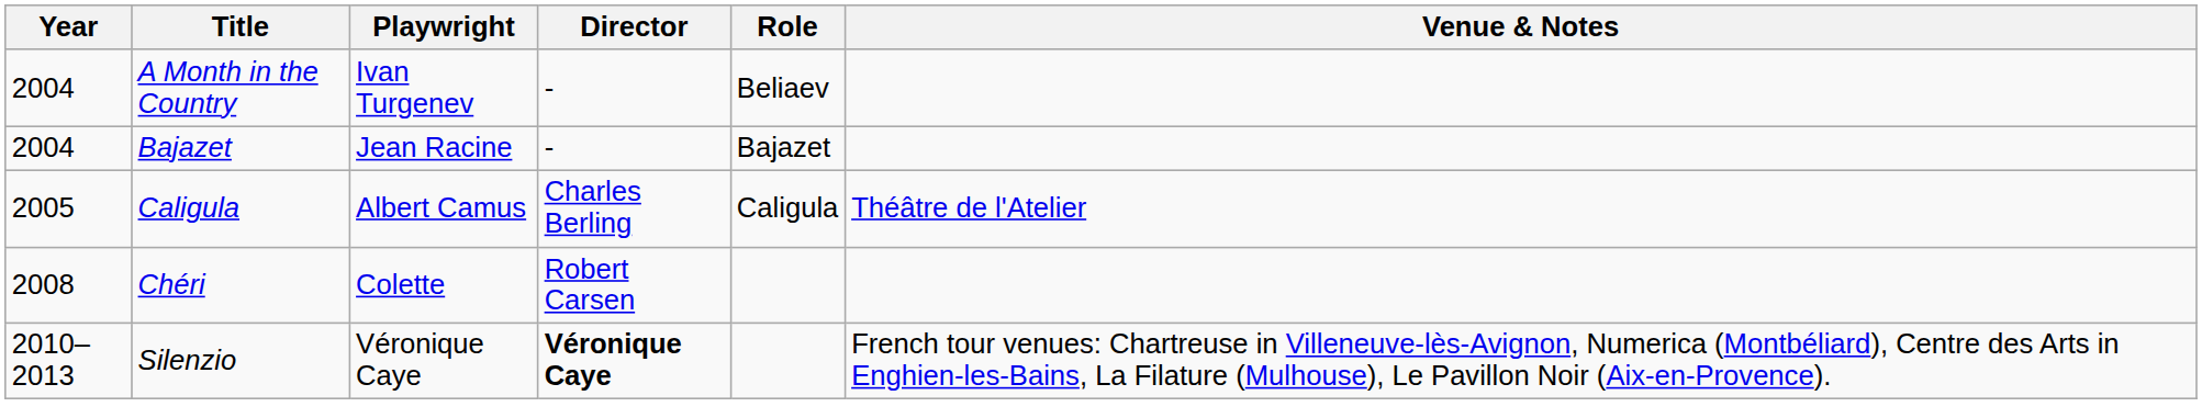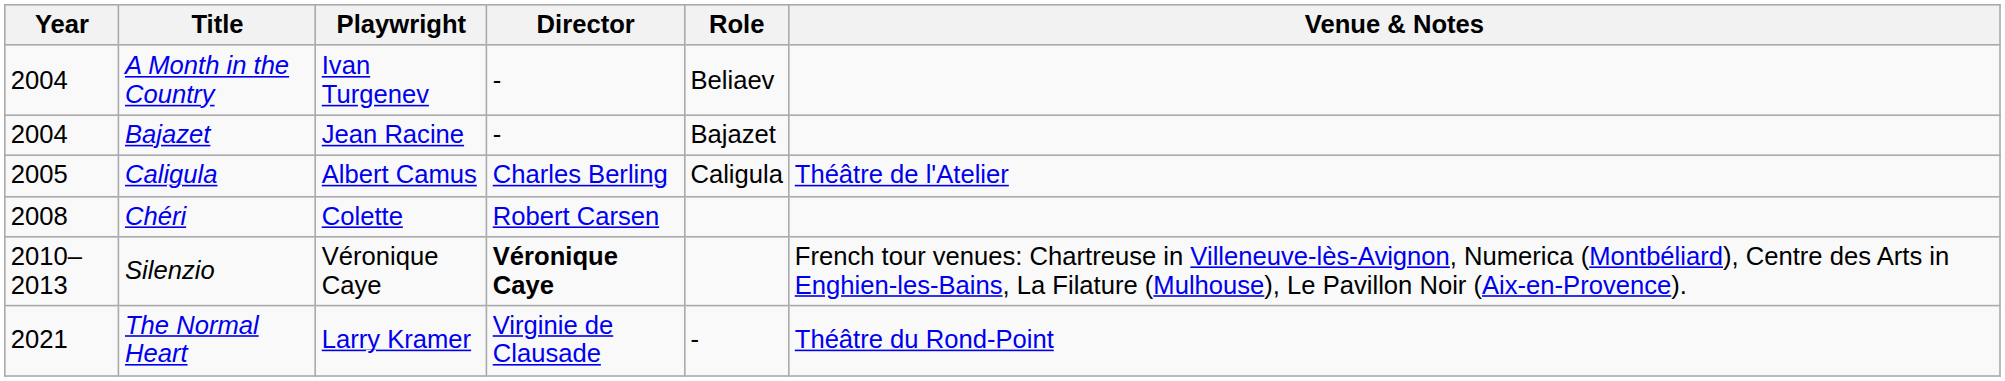 <table class="wikitable sortable">
 <tr>
 <th>Year</th>
 <th>Title</th>
 <th>Playwright</th>
 <th>Director</th>
 <th>Role</th>
 <th class="unsortable">Venue & Notes</th>
 </tr>
 <tr>
 <td>2004</td>
 <td><em><a href='#'>A Month in the Country</a></em></td>
 <td><a href='#'>Ivan Turgenev</a></td>
 <td>-</td>
 <td>Beliaev</td>
 <td></td>
 </tr>
 <tr>
 <td>2004</td>
 <td><em><a href='#'>Bajazet</a></em></td>
 <td><a href='#'>Jean Racine</a></td>
 <td>-</td>
 <td>Bajazet</td>
 <td></td>
 </tr>
 <tr>
 <td>2005</td>
 <td><em><a href='#'>Caligula</a></em></td>
 <td><a href='#'>Albert Camus</a></td>
 <td><a href='#'>Charles Berling</a></td>
 <td>Caligula</td>
 <td><a href='#'>Théâtre de l'Atelier</a></td>
 </tr>
 <tr>
 <td>2008</td>
 <td><em><a href='#'>Chéri</a></em></td>
 <td><a href='#'>Colette</a></td>
 <td><a href='#'>Robert Carsen</a></td>
 <td></td>
 <td></td>
 </tr>
 <tr>
 <td>2010–2013</td>
 <td><em>Silenzio</em></td>
 <td>Véronique Caye</td>
 <td><strong>Véronique Caye</strong></td>
 <td></td>
 <td>French tour venues: Chartreuse in <a href='#'>Villeneuve-lès-Avignon</a>, Numerica (<a href='#'>Montbéliard</a>), Centre des Arts in <a href='#'>Enghien-les-Bains</a>, La Filature (<a href='#'>Mulhouse</a>), Le Pavillon Noir (<a href='#'>Aix-en-Provence</a>).</td>
 </tr>
+<tr>
+<td>2021</td>
+<td><em><a href='#'>The Normal Heart</a></em></td>
+<td><a href='#'>Larry Kramer</a></td>
+<td><a href='#'>Virginie de Clausade</a></td>
+<td>-</td>
+<td><a href='#'>Théâtre du Rond-Point</a></td>
+</tr>
 </table>
